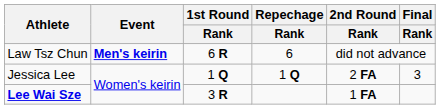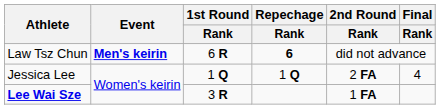 <table class=wikitable style=font-size:90%;text-align:center>
 <tr>
 <th rowspan=2>Athlete</th>
 <th rowspan=2>Event</th>
 <th>1st Round</th>
 <th>Repechage</th>
 <th>2nd Round</th>
 <th>Final</th>
 </tr>
 <tr style="font-size:95%">
 <th>Rank</th>
 <th>Rank</th>
 <th>Rank</th>
 <th>Rank</th>
 </tr>
 <tr>
 <td align=left>Law Tsz Chun</td>
 <td align=left><strong><a href='#'>Men's keirin</a></strong></td>
 <td>6 <strong>R</strong></td>
-<td>6</td>
+<td><strong>6</strong></td>
 <td colspan=2>did not advance</td>
 </tr>
 <tr>
 <td align=left>Jessica Lee</td>
 <td align=left rowspan=2><a href='#'>Women's keirin</a></td>
 <td>1 <strong>Q</strong></td>
 <td>1 <strong>Q</strong></td>
 <td>2 <strong>FA</strong></td>
-<td>3</td>
+<td>4</td>
 </tr>
 <tr>
 <td align=left><strong><a href='#'>Lee Wai Sze</a></strong></td>
 <td>3 <strong>R</strong></td>
 <td></td>
 <td>1 <strong>FA</strong></td>
 <td></td>
 </tr>
 </table>
